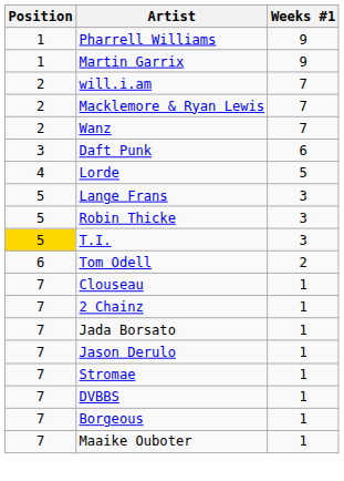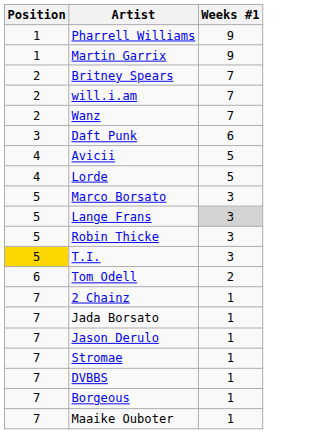 <table class="wikitable sortable" style="font-size:97%;">
 <tr>
 <th>Position</th>
 <th>Artist</th>
 <th>Weeks #1</th>
 </tr>
 <tr>
 <td align="center">1</td>
 <td><a href='#'>Pharrell Williams</a></td>
 <td align="center">9</td>
 </tr>
 <tr>
 <td align="center">1</td>
 <td><a href='#'>Martin Garrix</a></td>
 <td align="center">9</td>
 </tr>
 <tr>
 <td align="center">2</td>
-<td><a href='#'>will.i.am</a></td>
+<td><a href='#'>Britney Spears</a></td>
 <td align="center">7</td>
 </tr>
 <tr>
 <td align="center">2</td>
-<td><a href='#'>Macklemore & Ryan Lewis</a></td>
+<td><a href='#'>will.i.am</a></td>
 <td align="center">7</td>
 </tr>
 <tr>
 <td align="center">2</td>
 <td><a href='#'>Wanz</a></td>
 <td align="center">7</td>
 </tr>
 <tr>
 <td align="center">3</td>
 <td><a href='#'>Daft Punk</a></td>
 <td align="center">6</td>
 </tr>
 <tr>
 <td align="center">4</td>
+<td><a href='#'>Avicii</a></td>
+<td align="center">5</td>
+</tr>
+<tr>
+<td align="center">4</td>
 <td><a href='#'>Lorde</a></td>
 <td align="center">5</td>
 </tr>
 <tr>
 <td align="center">5</td>
+<td><a href='#'>Marco Borsato</a></td>
+<td align="center">3</td>
+</tr>
+<tr>
+<td align="center">5</td>
 <td><a href='#'>Lange Frans</a></td>
-<td align="center">3</td>
+<td align="center" style="background: lightgrey;">3</td>
 </tr>
 <tr>
 <td align="center">5</td>
 <td><a href='#'>Robin Thicke</a></td>
 <td align="center">3</td>
 </tr>
 <tr>
 <td align="center" style="background: gold;">5</td>
 <td><a href='#'>T.I.</a></td>
 <td align="center">3</td>
 </tr>
 <tr>
 <td align="center">6</td>
 <td><a href='#'>Tom Odell</a></td>
 <td align="center">2</td>
-</tr>
-<tr>
-<td align="center">7</td>
-<td><a href='#'>Clouseau</a></td>
-<td align="center">1</td>
 </tr>
 <tr>
 <td align="center">7</td>
 <td><a href='#'>2 Chainz</a></td>
 <td align="center">1</td>
 </tr>
 <tr>
 <td align="center">7</td>
 <td>Jada Borsato</td>
 <td align="center">1</td>
 </tr>
 <tr>
 <td align="center">7</td>
 <td><a href='#'>Jason Derulo</a></td>
 <td align="center">1</td>
 </tr>
 <tr>
 <td align="center">7</td>
 <td><a href='#'>Stromae</a></td>
 <td align="center">1</td>
 </tr>
 <tr>
 <td align="center">7</td>
 <td><a href='#'>DVBBS</a></td>
 <td align="center">1</td>
 </tr>
 <tr>
 <td align="center">7</td>
 <td><a href='#'>Borgeous</a></td>
 <td align="center">1</td>
 </tr>
 <tr>
 <td align="center">7</td>
 <td>Maaike Ouboter</td>
 <td align="center">1</td>
 </tr>
 </table>
